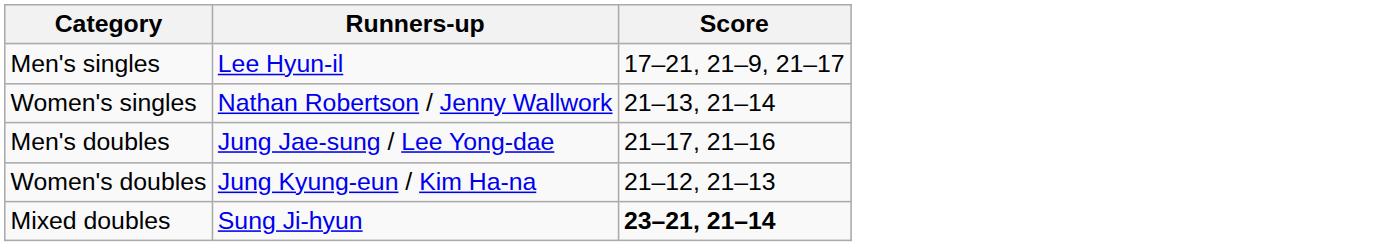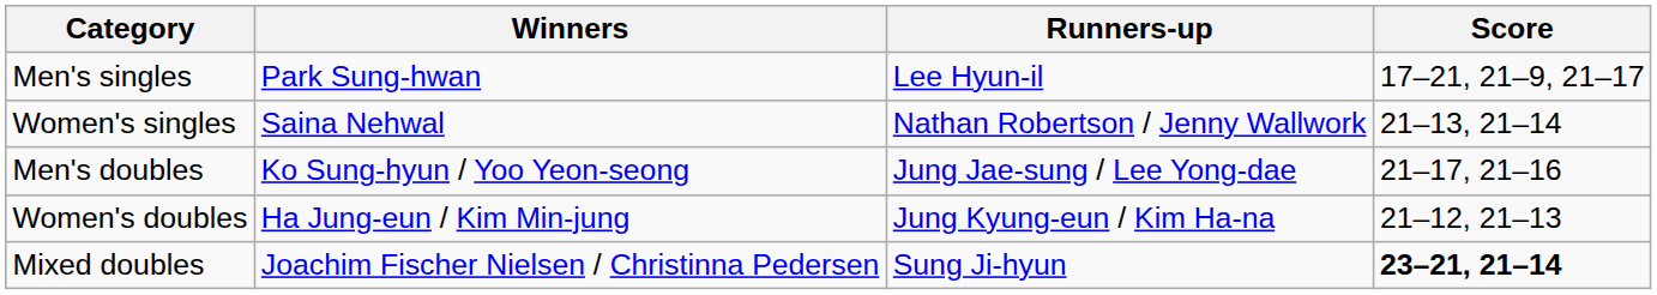 <table class=wikitable style="white-space:nowrap;">
 <tr>
 <th>Category</th>
+<th>Winners</th>
 <th>Runners-up</th>
 <th>Score</th>
 </tr>
 <tr>
 <td>Men's singles</td>
+<td> <a href='#'>Park Sung-hwan</a></td>
 <td> <a href='#'>Lee Hyun-il</a></td>
 <td>17–21, 21–9, 21–17</td>
 </tr>
 <tr>
 <td>Women's singles</td>
+<td> <a href='#'>Saina Nehwal</a></td>
 <td> <a href='#'>Nathan Robertson</a> / <a href='#'>Jenny Wallwork</a></td>
 <td>21–13, 21–14</td>
 </tr>
 <tr>
 <td>Men's doubles</td>
+<td> <a href='#'>Ko Sung-hyun</a> / <a href='#'>Yoo Yeon-seong</a></td>
 <td> <a href='#'>Jung Jae-sung</a> / <a href='#'>Lee Yong-dae</a></td>
 <td>21–17, 21–16</td>
 </tr>
 <tr>
 <td>Women's doubles</td>
+<td> <a href='#'>Ha Jung-eun</a> / <a href='#'>Kim Min-jung</a></td>
 <td> <a href='#'>Jung Kyung-eun</a> / <a href='#'>Kim Ha-na</a></td>
 <td>21–12, 21–13</td>
 </tr>
 <tr>
 <td>Mixed doubles</td>
+<td> <a href='#'>Joachim Fischer Nielsen</a> / <a href='#'>Christinna Pedersen</a></td>
 <td> <a href='#'>Sung Ji-hyun</a></td>
 <td><strong>23–21, 21–14</strong></td>
 </tr>
 </table>
